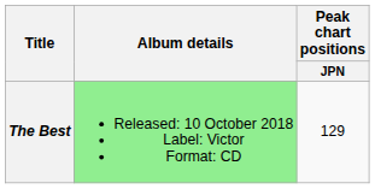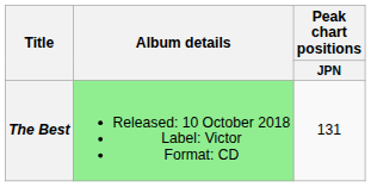 <table class="wikitable plainrowheaders" style="text-align:center;">
 <tr>
 <th scope="col" rowspan="2">Title</th>
 <th scope="col" rowspan="2">Album details</th>
 <th scope="col" colspan="1">Peak chart positions</th>
 </tr>
 <tr>
 <th scope="col" style="width:3em;font-size:85%;">JPN<br></th>
 </tr>
 <tr>
 <th scope="row"><em>The Best</em></th>
 <td style="background: lightgreen;"><br><ul><li>Released: 10 October 2018</li><li>Label: Victor</li><li>Format: CD</li></ul></td>
-<td>129</td>
+<td>131</td>
 </tr>
 </table>
